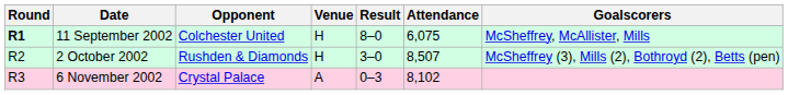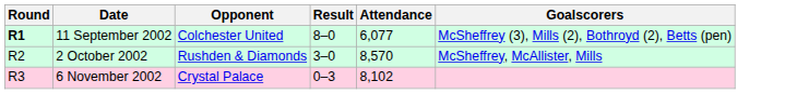 <table class="wikitable">
 <tr>
 <th>Round</th>
 <th>Date</th>
 <th>Opponent</th>
-<th>Venue</th>
 <th>Result</th>
 <th>Attendance</th>
 <th>Goalscorers</th>
 </tr>
 <tr style="background-color: #d0ffe3;">
 <td><strong>R1</strong></td>
 <td>11 September 2002</td>
 <td><a href='#'>Colchester United</a></td>
-<td>H</td>
 <td>8–0</td>
-<td>6,075</td>
-<td><a href='#'>McSheffrey</a>, <a href='#'>McAllister</a>, <a href='#'>Mills</a></td>
+<td>6,077</td>
+<td><a href='#'>McSheffrey</a> (3), <a href='#'>Mills</a> (2), <a href='#'>Bothroyd</a> (2), <a href='#'>Betts</a> (pen)</td>
 </tr>
 <tr style="background-color: #d0ffe3;">
 <td>R2</td>
 <td>2 October 2002</td>
 <td><a href='#'>Rushden & Diamonds</a></td>
-<td>H</td>
 <td>3–0</td>
-<td>8,507</td>
-<td><a href='#'>McSheffrey</a> (3), <a href='#'>Mills</a> (2), <a href='#'>Bothroyd</a> (2), <a href='#'>Betts</a> (pen)</td>
+<td>8,570</td>
+<td><a href='#'>McSheffrey</a>, <a href='#'>McAllister</a>, <a href='#'>Mills</a></td>
 </tr>
 <tr style="background-color: #ffd0e3;">
 <td>R3</td>
 <td>6 November 2002</td>
 <td><a href='#'>Crystal Palace</a></td>
-<td>A</td>
 <td>0–3</td>
 <td>8,102</td>
 <td></td>
 </tr>
 </table>
